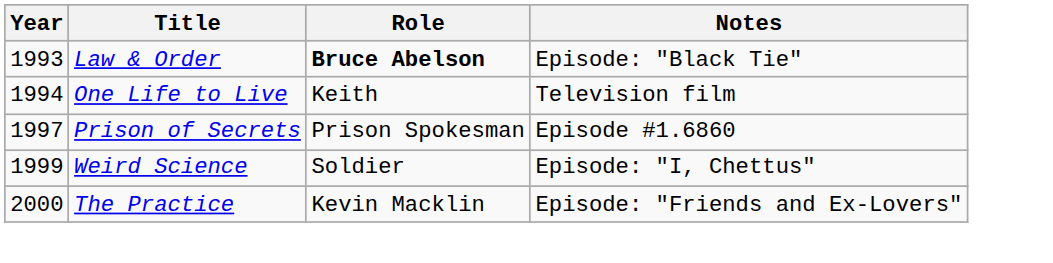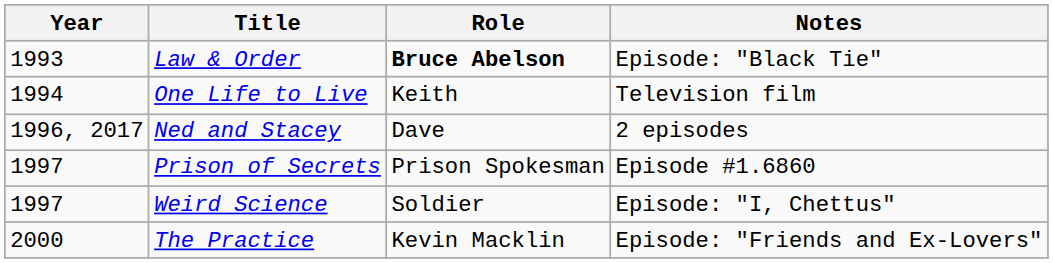 <table class="wikitable sortable">
 <tr>
 <th>Year</th>
 <th>Title</th>
 <th>Role</th>
 <th>Notes</th>
 </tr>
 <tr>
 <td>1993</td>
 <td><em><a href='#'>Law & Order</a></em></td>
 <td><strong>Bruce Abelson</strong></td>
 <td>Episode: "Black Tie"</td>
 </tr>
 <tr>
 <td>1994</td>
 <td><em><a href='#'>One Life to Live</a></em></td>
 <td>Keith</td>
 <td>Television film</td>
 </tr>
 <tr>
+<td>1996, 2017</td>
+<td><em><a href='#'>Ned and Stacey</a></em></td>
+<td>Dave</td>
+<td>2 episodes</td>
+</tr>
+<tr>
 <td>1997</td>
 <td><em><a href='#'>Prison of Secrets</a></em></td>
 <td>Prison Spokesman</td>
 <td>Episode #1.6860</td>
 </tr>
 <tr>
-<td>1999</td>
+<td>1997</td>
 <td><a href='#'><em>Weird Science</em></a></td>
 <td>Soldier</td>
 <td>Episode: "I, Chettus"</td>
 </tr>
 <tr>
 <td>2000</td>
 <td><em><a href='#'>The Practice</a></em></td>
 <td>Kevin Macklin</td>
 <td>Episode: "Friends and Ex-Lovers"</td>
 </tr>
 </table>
